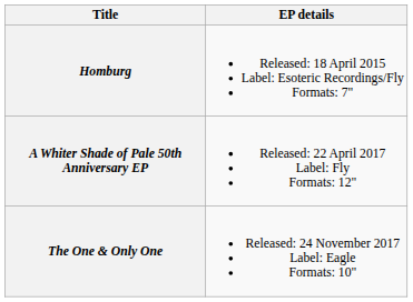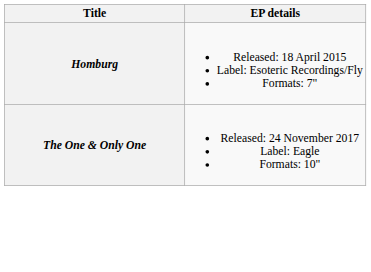 <table class="wikitable plainrowheaders" style="text-align:center;">
 <tr>
 <th scope="col" style="width:15em;">Title</th>
 <th scope="col" style="width:15em;">EP details</th>
 </tr>
 <tr>
 <th scope="row"><em>Homburg</em></th>
 <td><br><ul><li>Released: 18 April 2015</li><li>Label: Esoteric Recordings/Fly</li><li>Formats: 7"</li></ul></td>
 </tr>
 <tr>
-<th scope="row"><em>A Whiter Shade of Pale 50th Anniversary EP</em></th>
-<td><br><ul><li>Released: 22 April 2017</li><li>Label: Fly</li><li>Formats: 12"</li></ul></td>
-</tr>
-<tr>
 <th scope="row"><em>The One & Only One</em></th>
 <td><br><ul><li>Released: 24 November 2017</li><li>Label: Eagle</li><li>Formats: 10"</li></ul></td>
 </tr>
 </table>
